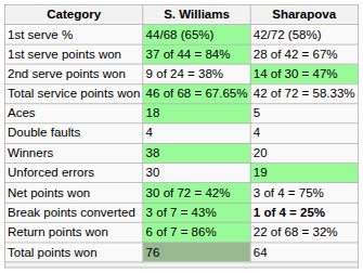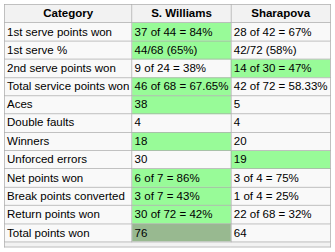 <table class="wikitable">
 <tr>
 <th>Category</th>
 <th> S. Williams</th>
 <th> Sharapova</th>
 </tr>
 <tr>
+<td>1st serve points won</td>
+<td bgcolor=98FB98>37 of 44 = 84%</td>
+<td>28 of 42 = 67%</td>
+</tr>
+<tr>
 <td>1st serve %</td>
 <td bgcolor=98FB98>44/68 (65%)</td>
 <td>42/72 (58%)</td>
-</tr>
-<tr>
-<td>1st serve points won</td>
-<td bgcolor=98FB98>37 of 44 = 84%</td>
-<td>28 of 42 = 67%</td>
 </tr>
 <tr>
 <td>2nd serve points won</td>
 <td>9 of 24 = 38%</td>
 <td bgcolor=98FB98>14 of 30 = 47%</td>
 </tr>
 <tr>
 <td>Total service points won</td>
 <td bgcolor=98FB98>46 of 68 = 67.65%</td>
 <td>42 of 72 = 58.33%</td>
 </tr>
 <tr>
 <td>Aces</td>
-<td bgcolor=98FB98>18</td>
+<td bgcolor=98FB98>38</td>
 <td>5</td>
 </tr>
 <tr>
 <td>Double faults</td>
 <td>4</td>
 <td>4</td>
 </tr>
 <tr>
 <td>Winners</td>
-<td bgcolor=98FB98>38</td>
+<td bgcolor=98FB98>18</td>
 <td>20</td>
 </tr>
 <tr>
 <td>Unforced errors</td>
 <td>30</td>
 <td bgcolor=98FB98>19</td>
 </tr>
 <tr>
 <td>Net points won</td>
-<td bgcolor=98FB98>30 of 72 = 42%</td>
+<td bgcolor=98FB98>6 of 7 = 86%</td>
 <td>3 of 4 = 75%</td>
 </tr>
 <tr>
 <td>Break points converted</td>
 <td bgcolor=98FB98>3 of 7 = 43%</td>
-<td><strong>1 of 4 = 25%</strong></td>
+<td>1 of 4 = 25%</td>
 </tr>
 <tr>
 <td>Return points won</td>
-<td bgcolor=98FB98>6 of 7 = 86%</td>
+<td bgcolor=98FB98>30 of 72 = 42%</td>
 <td>22 of 68 = 32%</td>
 </tr>
 <tr>
 <td>Total points won</td>
 <td bgcolor=98FB989>76</td>
 <td>64</td>
 </tr>
 <tr>
 <th colspan=3></th>
 </tr>
 </table>
